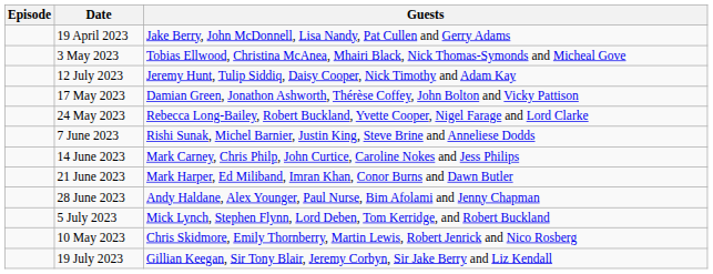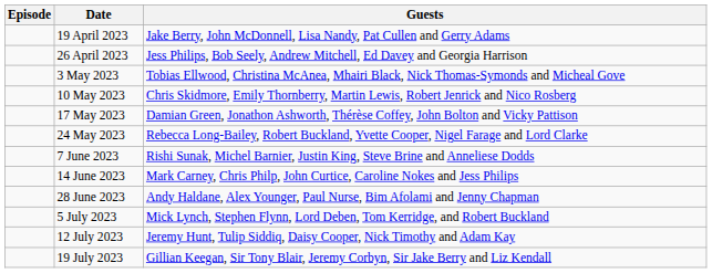 <table class="wikitable">
 <tr>
 <th style="width:7%;">Episode</th>
 <th>Date</th>
 <th>Guests</th>
 </tr>
 <tr>
 <td></td>
 <td>19 April 2023</td>
 <td><a href='#'>Jake Berry</a>, <a href='#'>John McDonnell</a>, <a href='#'>Lisa Nandy</a>, <a href='#'>Pat Cullen</a> and <a href='#'>Gerry Adams</a></td>
 </tr>
 <tr>
 <td></td>
+<td>26 April 2023</td>
+<td><a href='#'>Jess Philips</a>, <a href='#'>Bob Seely</a>, <a href='#'>Andrew Mitchell</a>, <a href='#'>Ed Davey</a> and Georgia Harrison</td>
+</tr>
+<tr>
+<td></td>
 <td>3 May 2023</td>
 <td><a href='#'>Tobias Ellwood</a>, <a href='#'>Christina McAnea</a>, <a href='#'>Mhairi Black</a>, <a href='#'>Nick Thomas-Symonds</a> and <a href='#'>Micheal Gove</a></td>
 </tr>
 <tr>
 <td></td>
-<td>12 July 2023</td>
-<td><a href='#'>Jeremy Hunt</a>, <a href='#'>Tulip Siddiq</a>, <a href='#'>Daisy Cooper</a>, <a href='#'>Nick Timothy</a> and <a href='#'>Adam Kay</a></td>
+<td>10 May 2023</td>
+<td><a href='#'>Chris Skidmore</a>, <a href='#'>Emily Thornberry</a>, <a href='#'>Martin Lewis</a>, <a href='#'>Robert Jenrick</a> and <a href='#'>Nico Rosberg</a></td>
 </tr>
 <tr>
 <td></td>
 <td>17 May 2023</td>
 <td><a href='#'>Damian Green</a>, <a href='#'>Jonathon Ashworth</a>, <a href='#'>Thérèse Coffey</a>, <a href='#'>John Bolton</a> and <a href='#'>Vicky Pattison</a></td>
 </tr>
 <tr>
 <td></td>
 <td>24 May 2023</td>
 <td><a href='#'>Rebecca Long-Bailey</a>, <a href='#'>Robert Buckland</a>, <a href='#'>Yvette Cooper</a>, <a href='#'>Nigel Farage</a> and <a href='#'>Lord Clarke</a></td>
 </tr>
 <tr>
 <td></td>
 <td>7 June 2023</td>
 <td><a href='#'>Rishi Sunak</a>, <a href='#'>Michel Barnier</a>, <a href='#'>Justin King</a>, <a href='#'>Steve Brine</a> and <a href='#'>Anneliese Dodds</a></td>
 </tr>
 <tr>
 <td></td>
 <td>14 June 2023</td>
 <td><a href='#'>Mark Carney</a>, <a href='#'>Chris Philp</a>, <a href='#'>John Curtice</a>, <a href='#'>Caroline Nokes</a> and <a href='#'>Jess Philips</a></td>
 </tr>
 <tr>
 <td></td>
-<td>21 June 2023</td>
-<td><a href='#'>Mark Harper</a>, <a href='#'>Ed Miliband</a>, <a href='#'>Imran Khan</a>, <a href='#'>Conor Burns</a> and <a href='#'>Dawn Butler</a></td>
-</tr>
-<tr>
-<td></td>
 <td>28 June 2023</td>
 <td><a href='#'>Andy Haldane</a>, <a href='#'>Alex Younger</a>, <a href='#'>Paul Nurse</a>, <a href='#'>Bim Afolami</a> and <a href='#'>Jenny Chapman</a></td>
 </tr>
 <tr>
 <td></td>
 <td>5 July 2023</td>
 <td><a href='#'>Mick Lynch</a>, <a href='#'>Stephen Flynn</a>, <a href='#'>Lord Deben</a>, <a href='#'>Tom Kerridge</a>, and <a href='#'>Robert Buckland</a></td>
 </tr>
 <tr>
 <td></td>
-<td>10 May 2023</td>
-<td><a href='#'>Chris Skidmore</a>, <a href='#'>Emily Thornberry</a>, <a href='#'>Martin Lewis</a>, <a href='#'>Robert Jenrick</a> and <a href='#'>Nico Rosberg</a></td>
+<td>12 July 2023</td>
+<td><a href='#'>Jeremy Hunt</a>, <a href='#'>Tulip Siddiq</a>, <a href='#'>Daisy Cooper</a>, <a href='#'>Nick Timothy</a> and <a href='#'>Adam Kay</a></td>
 </tr>
 <tr>
 <td></td>
 <td>19 July 2023</td>
 <td><a href='#'>Gillian Keegan</a>, <a href='#'>Sir Tony Blair</a>, <a href='#'>Jeremy Corbyn</a>, <a href='#'>Sir Jake Berry</a> and <a href='#'>Liz Kendall</a></td>
 </tr>
 </table>
